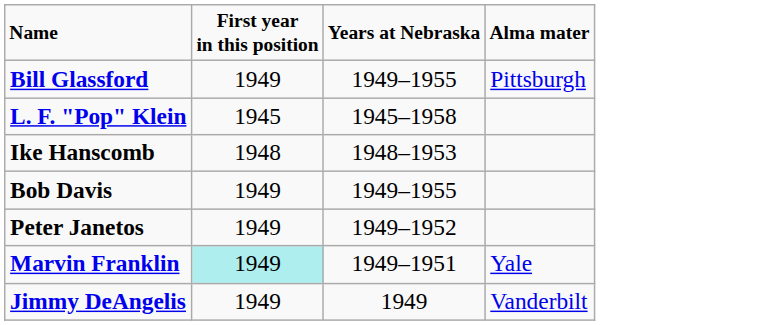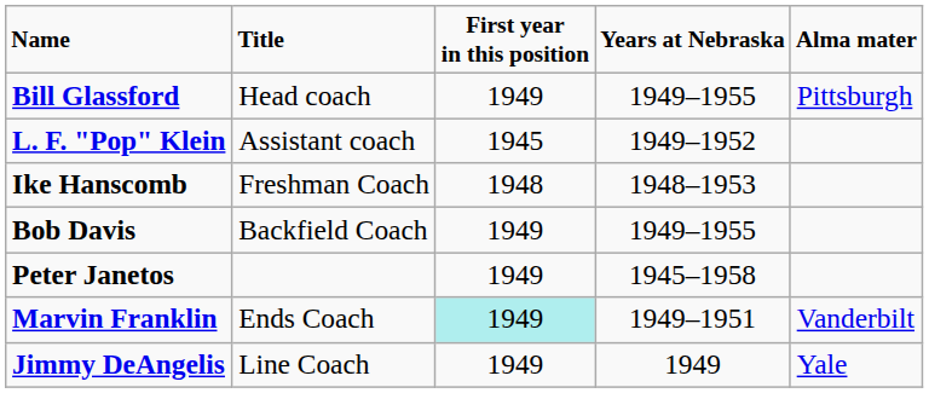 <table class="wikitable">
 <tr style="font-size:smaller">
 <td><strong>Name</strong></td>
+<td><strong>Title</strong></td>
 <td align="center"><strong>First year<br>in this position</strong></td>
 <td align="center"><strong>Years at Nebraska</strong></td>
 <td><strong>Alma mater</strong></td>
 </tr>
 <tr>
 <td><strong><a href='#'>Bill Glassford</a></strong></td>
+<td>Head coach</td>
 <td align="center">1949</td>
 <td align="center">1949–1955</td>
 <td><a href='#'>Pittsburgh</a></td>
 </tr>
 <tr>
 <td><strong><a href='#'>L. F. "Pop" Klein</a></strong></td>
+<td>Assistant coach</td>
 <td align="center">1945</td>
-<td align="center">1945–1958</td>
+<td align="center">1949–1952</td>
 <td></td>
 </tr>
 <tr>
 <td><strong>Ike Hanscomb</strong></td>
+<td>Freshman Coach</td>
 <td align="center">1948</td>
 <td align="center">1948–1953</td>
 <td></td>
 </tr>
 <tr>
 <td><strong>Bob Davis</strong></td>
+<td>Backfield Coach</td>
 <td align="center">1949</td>
 <td align="center">1949–1955</td>
 <td></td>
 </tr>
 <tr>
 <td><strong>Peter Janetos</strong></td>
+<td></td>
 <td align="center">1949</td>
-<td align="center">1949–1952</td>
+<td align="center">1945–1958</td>
 <td></td>
 </tr>
 <tr>
 <td><strong><a href='#'>Marvin Franklin</a></strong></td>
+<td>Ends Coach</td>
 <td align="center" style="background: paleturquoise;">1949</td>
 <td align="center">1949–1951</td>
-<td><a href='#'>Yale</a></td>
+<td><a href='#'>Vanderbilt</a></td>
 </tr>
 <tr>
 <td><strong><a href='#'>Jimmy DeAngelis</a></strong></td>
+<td>Line Coach</td>
 <td align="center">1949</td>
 <td align="center">1949</td>
-<td><a href='#'>Vanderbilt</a></td>
+<td><a href='#'>Yale</a></td>
 </tr>
 </table>
